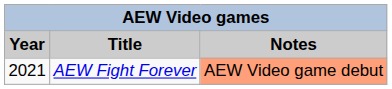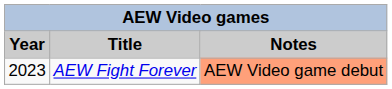 <table class="wikitable sortable">
 <tr style="text-align:center;">
 <th colspan=4 style="background:#B0C4DE;">AEW Video games</th>
 </tr>
 <tr style="text-align:center;">
 <th style="background:#ccc;">Year</th>
 <th style="background:#ccc;">Title</th>
 <th style="background:#ccc;">Notes</th>
 </tr>
 <tr>
-<td>2021</td>
+<td>2023</td>
 <td><em><a href='#'>AEW Fight Forever</a></em></td>
 <td style="background: lightsalmon;">AEW Video game debut</td>
 </tr>
 </table>
